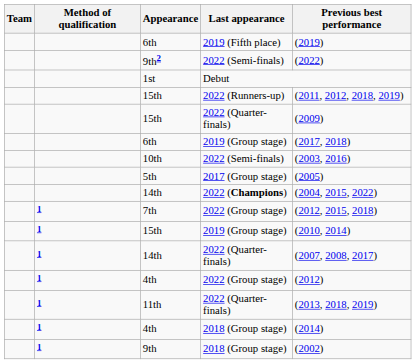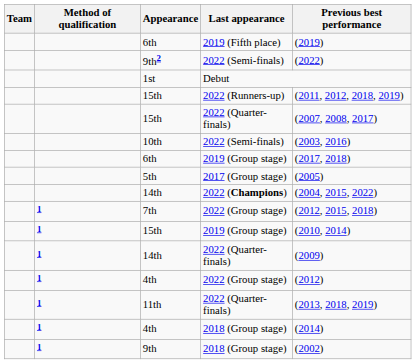 <table class="wikitable sortable">
 <tr>
 <th>Team</th>
 <th>Method of qualification</th>
 <th data-sort-type="number">Appearance</th>
 <th>Last appearance</th>
 <th>Previous best performance</th>
 </tr>
 <tr>
 <td></td>
 <td></td>
 <td>6th</td>
 <td><a href='#'>2019</a> (Fifth place)</td>
 <td> (<a href='#'>2019</a>)</td>
 </tr>
 <tr>
 <td></td>
 <td></td>
 <td>9th<sup><strong><a href='#'>2</a></strong></sup></td>
 <td><a href='#'>2022</a> (Semi-finals)</td>
 <td> (<a href='#'>2022</a>)</td>
 </tr>
 <tr>
 <td></td>
 <td></td>
 <td>1st</td>
 <td colspan="2">Debut</td>
 </tr>
 <tr>
 <td></td>
 <td></td>
 <td>15th</td>
 <td><a href='#'>2022</a> (Runners-up)</td>
 <td><strong></strong> (<a href='#'>2011</a>, <a href='#'>2012</a>, <a href='#'>2018</a>, <a href='#'>2019</a>)</td>
 </tr>
 <tr>
 <td></td>
 <td></td>
 <td>15th</td>
 <td><a href='#'>2022</a> (Quarter-finals)</td>
-<td><strong></strong> (<a href='#'>2009</a>)</td>
+<td><strong></strong> (<a href='#'>2007</a>, <a href='#'>2008</a>, <a href='#'>2017</a>)</td>
+</tr>
+<tr>
+<td></td>
+<td></td>
+<td>10th</td>
+<td><a href='#'>2022</a> (Semi-finals)</td>
+<td><strong></strong> (<a href='#'>2003</a>, <a href='#'>2016</a>)</td>
 </tr>
 <tr>
 <td></td>
 <td></td>
 <td>6th</td>
 <td><a href='#'>2019</a> (Group stage)</td>
 <td> (<a href='#'>2017</a>, <a href='#'>2018</a>)</td>
-</tr>
-<tr>
-<td></td>
-<td></td>
-<td>10th</td>
-<td><a href='#'>2022</a> (Semi-finals)</td>
-<td><strong></strong> (<a href='#'>2003</a>, <a href='#'>2016</a>)</td>
 </tr>
 <tr>
 <td></td>
 <td></td>
 <td>5th</td>
 <td><a href='#'>2017</a> (Group stage)</td>
 <td> (<a href='#'>2005</a>)</td>
 </tr>
 <tr>
 <td></td>
 <td></td>
 <td>14th</td>
 <td><a href='#'>2022</a> (<strong>Champions</strong>)</td>
 <td><strong></strong> (<a href='#'>2004</a>, <a href='#'>2015</a>, <a href='#'>2022</a>)</td>
 </tr>
 <tr>
 <td></td>
 <td><sup><strong><a href='#'>1</a></strong></sup></td>
 <td>7th</td>
 <td><a href='#'>2022</a> (Group stage)</td>
 <td> (<a href='#'>2012</a>, <a href='#'>2015</a>, <a href='#'>2018</a>)</td>
 </tr>
 <tr>
 <td></td>
 <td><sup><strong><a href='#'>1</a></strong></sup></td>
 <td>15th</td>
 <td><a href='#'>2019</a> (Group stage)</td>
 <td><strong></strong> (<a href='#'>2010</a>, <a href='#'>2014</a>)</td>
 </tr>
 <tr>
 <td></td>
 <td><sup><strong><a href='#'>1</a></strong></sup></td>
 <td>14th</td>
 <td><a href='#'>2022</a> (Quarter-finals)</td>
-<td><strong></strong> (<a href='#'>2007</a>, <a href='#'>2008</a>, <a href='#'>2017</a>)</td>
+<td><strong></strong> (<a href='#'>2009</a>)</td>
 </tr>
 <tr>
 <td></td>
 <td><sup><strong><a href='#'>1</a></strong></sup></td>
 <td>4th</td>
 <td><a href='#'>2022</a> (Group stage)</td>
 <td> (<a href='#'>2012</a>)</td>
 </tr>
 <tr>
 <td></td>
 <td><sup><strong><a href='#'>1</a></strong></sup></td>
 <td>11th</td>
 <td><a href='#'>2022</a> (Quarter-finals)</td>
 <td> (<a href='#'>2013</a>, <a href='#'>2018</a>, <a href='#'>2019</a>)</td>
 </tr>
 <tr>
 <td></td>
 <td><sup><strong><a href='#'>1</a></strong></sup></td>
 <td>4th</td>
 <td><a href='#'>2018</a> (Group stage)</td>
 <td> (<a href='#'>2014</a>)</td>
 </tr>
 <tr>
 <td></td>
 <td><sup><strong><a href='#'>1</a></strong></sup></td>
 <td>9th</td>
 <td><a href='#'>2018</a> (Group stage)</td>
 <td><strong></strong> (<a href='#'>2002</a>)</td>
 </tr>
 </table>
